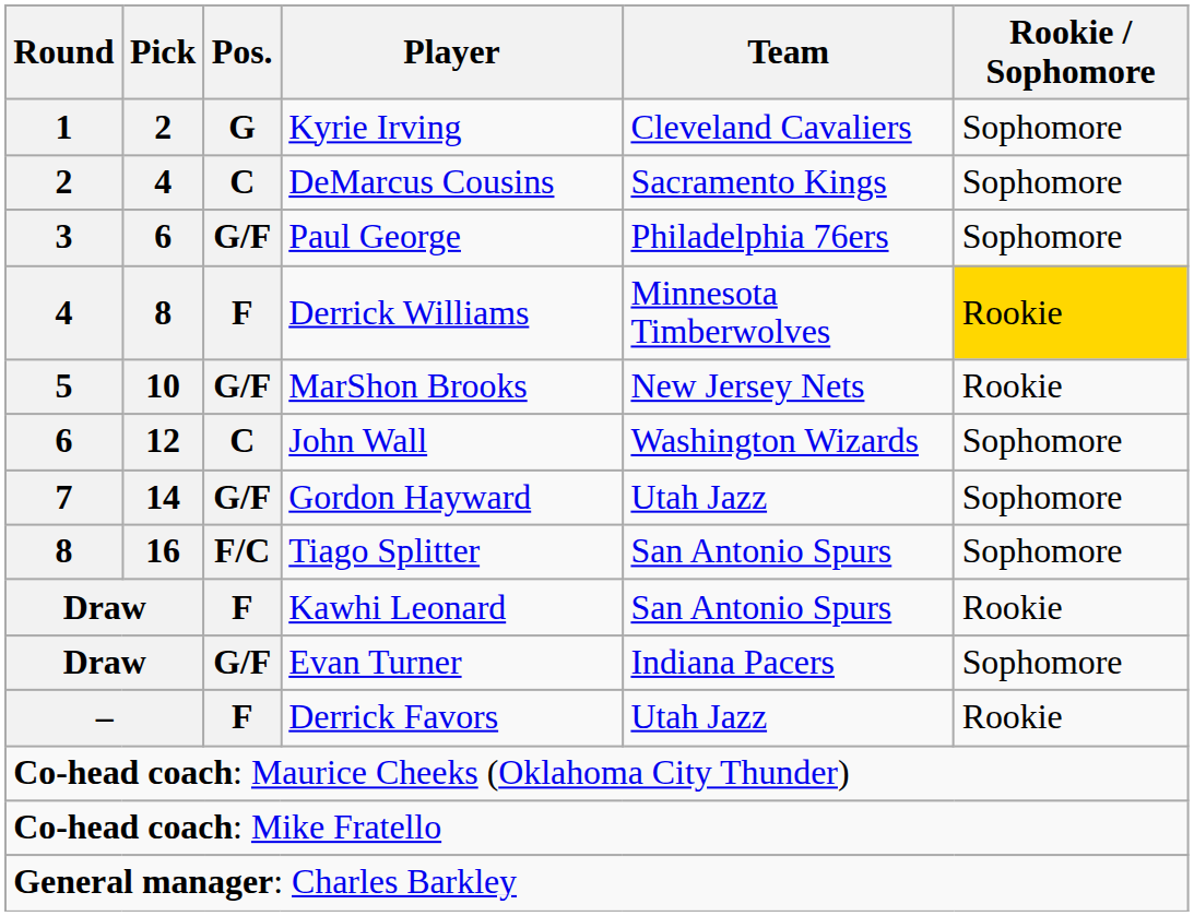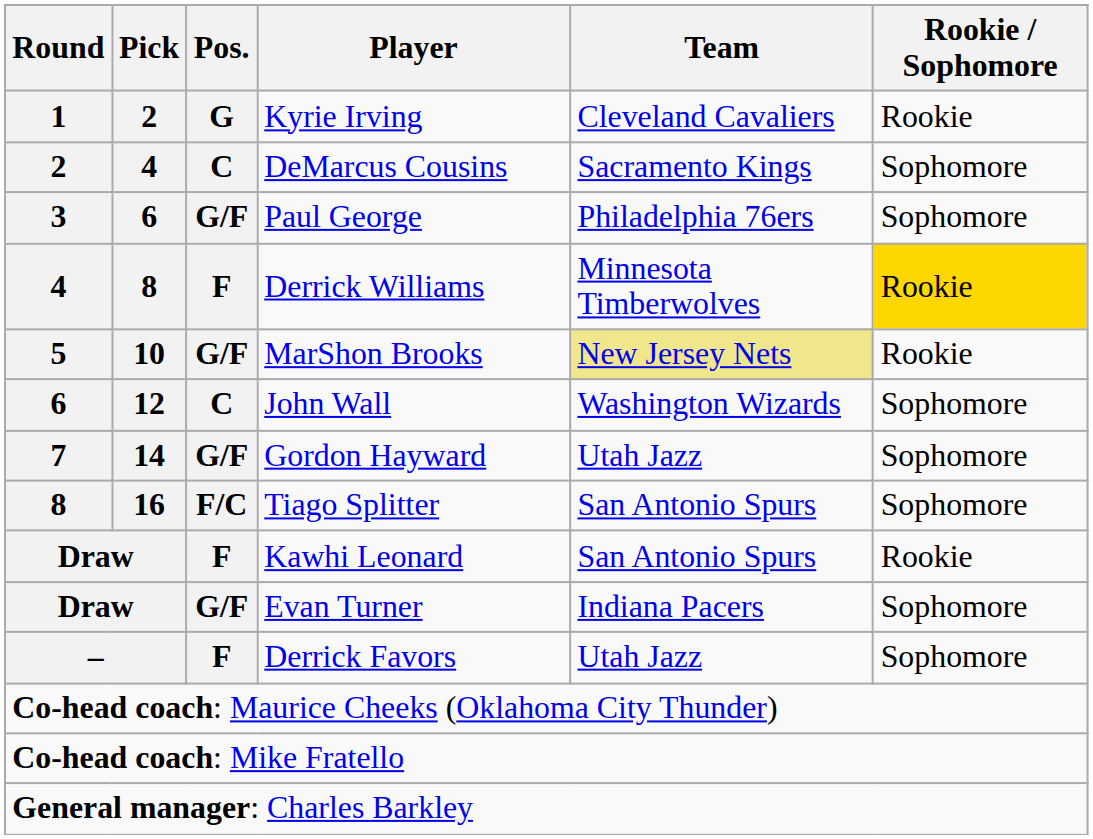 <table class="wikitable">
 <tr>
 <th>Round</th>
 <th>Pick</th>
 <th>Pos.</th>
 <th style="width:150px;">Player</th>
 <th width=145>Team</th>
 <th width=100>Rookie / Sophomore</th>
 </tr>
 <tr>
 <th>1</th>
 <th>2</th>
 <th>G</th>
 <td><a href='#'>Kyrie Irving</a></td>
 <td><a href='#'>Cleveland Cavaliers</a></td>
-<td>Sophomore</td>
+<td>Rookie</td>
 </tr>
 <tr>
 <th>2</th>
 <th>4</th>
 <th>C</th>
 <td><a href='#'>DeMarcus Cousins</a></td>
 <td><a href='#'>Sacramento Kings</a></td>
 <td>Sophomore</td>
 </tr>
 <tr>
 <th>3</th>
 <th>6</th>
 <th>G/F</th>
 <td><a href='#'>Paul George</a></td>
 <td><a href='#'>Philadelphia 76ers</a></td>
 <td>Sophomore</td>
 </tr>
 <tr>
 <th>4</th>
 <th>8</th>
 <th>F</th>
 <td><a href='#'>Derrick Williams</a></td>
 <td><a href='#'>Minnesota Timberwolves</a></td>
 <td style="background: gold;">Rookie</td>
 </tr>
 <tr>
 <th>5</th>
 <th>10</th>
 <th>G/F</th>
 <td><a href='#'>MarShon Brooks</a></td>
-<td><a href='#'>New Jersey Nets</a></td>
+<td style="background: khaki;"><a href='#'>New Jersey Nets</a></td>
 <td>Rookie</td>
 </tr>
 <tr>
 <th>6</th>
 <th>12</th>
 <th>C</th>
 <td><a href='#'>John Wall</a></td>
 <td><a href='#'>Washington Wizards</a></td>
 <td>Sophomore</td>
 </tr>
 <tr>
 <th>7</th>
 <th>14</th>
 <th>G/F</th>
 <td><a href='#'>Gordon Hayward</a></td>
 <td><a href='#'>Utah Jazz</a></td>
 <td>Sophomore</td>
 </tr>
 <tr>
 <th>8</th>
 <th>16</th>
 <th>F/C</th>
 <td><a href='#'>Tiago Splitter</a></td>
 <td><a href='#'>San Antonio Spurs</a></td>
 <td>Sophomore</td>
 </tr>
 <tr>
 <th ! !scope="col" colspan="2">Draw</th>
 <th>F</th>
 <td><a href='#'>Kawhi Leonard</a></td>
 <td><a href='#'>San Antonio Spurs</a></td>
 <td>Rookie</td>
 </tr>
 <tr>
 <th ! !scope="col" colspan="2">Draw</th>
 <th>G/F</th>
 <td><a href='#'>Evan Turner</a></td>
 <td><a href='#'>Indiana Pacers</a></td>
 <td>Sophomore</td>
 </tr>
 <tr>
 <th ! !scope="col" colspan="2">–</th>
 <th>F</th>
 <td><a href='#'>Derrick Favors</a></td>
 <td><a href='#'>Utah Jazz</a></td>
-<td>Rookie</td>
+<td>Sophomore</td>
 </tr>
 <tr>
 <td colspan="6"><strong>Co-head coach</strong>: <a href='#'>Maurice Cheeks</a> (<a href='#'>Oklahoma City Thunder</a>)</td>
 </tr>
 <tr>
 <td colspan="6"><strong>Co-head coach</strong>: <a href='#'>Mike Fratello</a></td>
 </tr>
 <tr>
 <td colspan="6"><strong>General manager</strong>: <a href='#'>Charles Barkley</a></td>
 </tr>
 </table>
